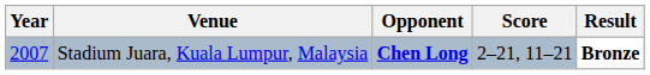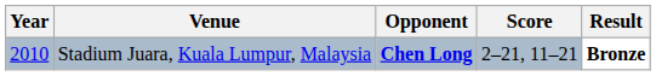 <table class="sortable wikitable" style="font-size: 90%;">
 <tr>
 <th>Year</th>
 <th>Venue</th>
 <th>Opponent</th>
 <th>Score</th>
 <th>Result</th>
 </tr>
 <tr style="background:#AABBCC">
-<td align="center"><a href='#'>2007</a></td>
+<td align="center"><a href='#'>2010</a></td>
 <td align="left">Stadium Juara, <a href='#'>Kuala Lumpur</a>, <a href='#'>Malaysia</a></td>
 <td align="left"><strong> <a href='#'>Chen Long</a></strong></td>
 <td align="left">2–21, 11–21</td>
 <td style="text-align:left; background:white"> <strong>Bronze</strong></td>
 </tr>
 </table>
